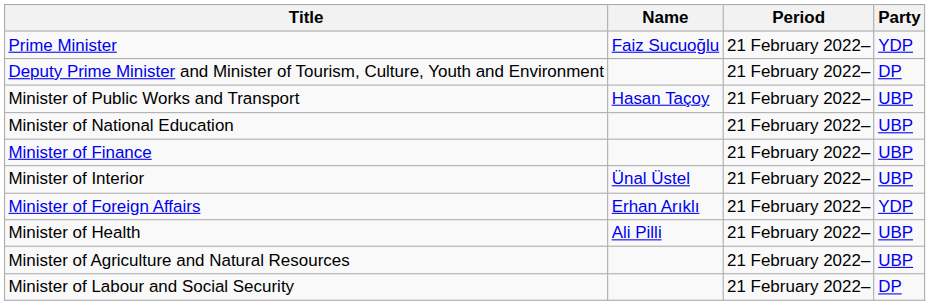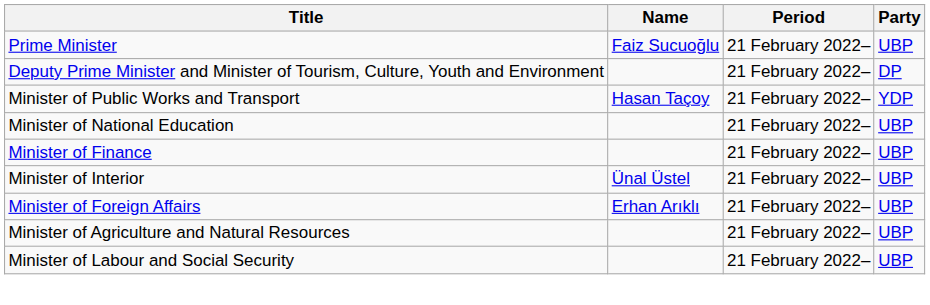 <table class="wikitable">
 <tr>
 <th>Title</th>
 <th>Name</th>
 <th>Period</th>
 <th>Party</th>
 </tr>
 <tr>
 <td><a href='#'>Prime Minister</a></td>
 <td><a href='#'>Faiz Sucuoğlu</a></td>
 <td>21 February 2022–</td>
-<td><a href='#'>YDP</a></td>
+<td><a href='#'>UBP</a></td>
 </tr>
 <tr>
 <td><a href='#'>Deputy Prime Minister</a> and Minister of Tourism, Culture, Youth and Environment</td>
 <td></td>
 <td>21 February 2022–</td>
 <td><a href='#'>DP</a></td>
 </tr>
 <tr>
 <td>Minister of Public Works and Transport</td>
 <td><a href='#'>Hasan Taçoy</a></td>
 <td>21 February 2022–</td>
-<td><a href='#'>UBP</a></td>
+<td><a href='#'>YDP</a></td>
 </tr>
 <tr>
 <td>Minister of National Education</td>
 <td></td>
 <td>21 February 2022–</td>
 <td><a href='#'>UBP</a></td>
 </tr>
 <tr>
 <td><a href='#'>Minister of Finance</a></td>
 <td></td>
 <td>21 February 2022–</td>
 <td><a href='#'>UBP</a></td>
 </tr>
 <tr>
 <td>Minister of Interior</td>
 <td><a href='#'>Ünal Üstel</a></td>
 <td>21 February 2022–</td>
 <td><a href='#'>UBP</a></td>
 </tr>
 <tr>
 <td><a href='#'>Minister of Foreign Affairs</a></td>
 <td><a href='#'>Erhan Arıklı</a></td>
 <td>21 February 2022–</td>
-<td><a href='#'>YDP</a></td>
-</tr>
-<tr>
-<td>Minister of Health</td>
-<td><a href='#'>Ali Pilli</a></td>
-<td>21 February 2022–</td>
 <td><a href='#'>UBP</a></td>
 </tr>
 <tr>
 <td>Minister of Agriculture and Natural Resources</td>
 <td></td>
 <td>21 February 2022–</td>
 <td><a href='#'>UBP</a></td>
 </tr>
 <tr>
 <td>Minister of Labour and Social Security</td>
 <td></td>
 <td>21 February 2022–</td>
-<td><a href='#'>DP</a></td>
+<td><a href='#'>UBP</a></td>
 </tr>
 </table>
